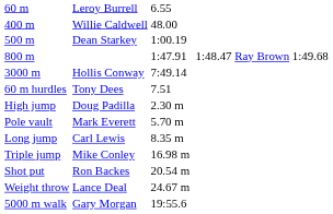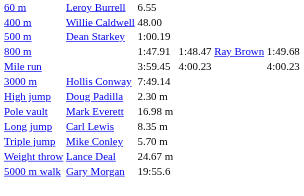 <table>
 <tr>
 <td><a href='#'>60 m</a></td>
 <td><a href='#'>Leroy Burrell</a></td>
 <td>6.55</td>
 <td></td>
 <td></td>
 <td></td>
 <td></td>
 </tr>
 <tr>
 <td><a href='#'>400 m</a></td>
 <td><a href='#'>Willie Caldwell</a></td>
 <td>48.00</td>
 <td></td>
 <td></td>
 <td></td>
 <td></td>
 </tr>
 <tr>
 <td><a href='#'>500 m</a></td>
 <td><a href='#'>Dean Starkey</a></td>
 <td>1:00.19</td>
 <td></td>
 <td></td>
 <td></td>
 <td></td>
 </tr>
 <tr>
 <td><a href='#'>800 m</a></td>
 <td></td>
 <td>1:47.91</td>
 <td></td>
 <td>1:48.47</td>
 <td><a href='#'>Ray Brown</a></td>
 <td>1:49.68</td>
 </tr>
 <tr>
+<td><a href='#'>Mile run</a></td>
+<td></td>
+<td>3:59.45</td>
+<td></td>
+<td>4:00.23</td>
+<td></td>
+<td>4:00.23</td>
+</tr>
+<tr>
 <td><a href='#'>3000 m</a></td>
 <td><a href='#'>Hollis Conway</a></td>
 <td>7:49.14</td>
-<td></td>
-<td></td>
-<td></td>
-<td></td>
-</tr>
-<tr>
-<td><a href='#'>60 m hurdles</a></td>
-<td><a href='#'>Tony Dees</a></td>
-<td>7.51</td>
 <td></td>
 <td></td>
 <td></td>
 <td></td>
 </tr>
 <tr>
 <td><a href='#'>High jump</a></td>
 <td><a href='#'>Doug Padilla</a></td>
 <td>2.30 m</td>
 <td></td>
 <td></td>
 <td></td>
 <td></td>
 </tr>
 <tr>
 <td><a href='#'>Pole vault</a></td>
 <td><a href='#'>Mark Everett</a></td>
-<td>5.70 m</td>
+<td>16.98 m</td>
 <td></td>
 <td></td>
 <td></td>
 <td></td>
 </tr>
 <tr>
 <td><a href='#'>Long jump</a></td>
 <td><a href='#'>Carl Lewis</a></td>
 <td>8.35 m</td>
 <td></td>
 <td></td>
 <td></td>
 <td></td>
 </tr>
 <tr>
 <td><a href='#'>Triple jump</a></td>
 <td><a href='#'>Mike Conley</a></td>
-<td>16.98 m</td>
-<td></td>
-<td></td>
-<td></td>
-<td></td>
-</tr>
-<tr>
-<td><a href='#'>Shot put</a></td>
-<td><a href='#'>Ron Backes</a></td>
-<td>20.54 m</td>
+<td>5.70 m</td>
 <td></td>
 <td></td>
 <td></td>
 <td></td>
 </tr>
 <tr>
 <td><a href='#'>Weight throw</a></td>
 <td><a href='#'>Lance Deal</a></td>
 <td>24.67 m</td>
 <td></td>
 <td></td>
 <td></td>
 <td></td>
 </tr>
 <tr>
 <td><a href='#'>5000 m walk</a></td>
 <td><a href='#'>Gary Morgan</a></td>
 <td>19:55.6</td>
 <td></td>
 <td></td>
 <td></td>
 <td></td>
 </tr>
 </table>
